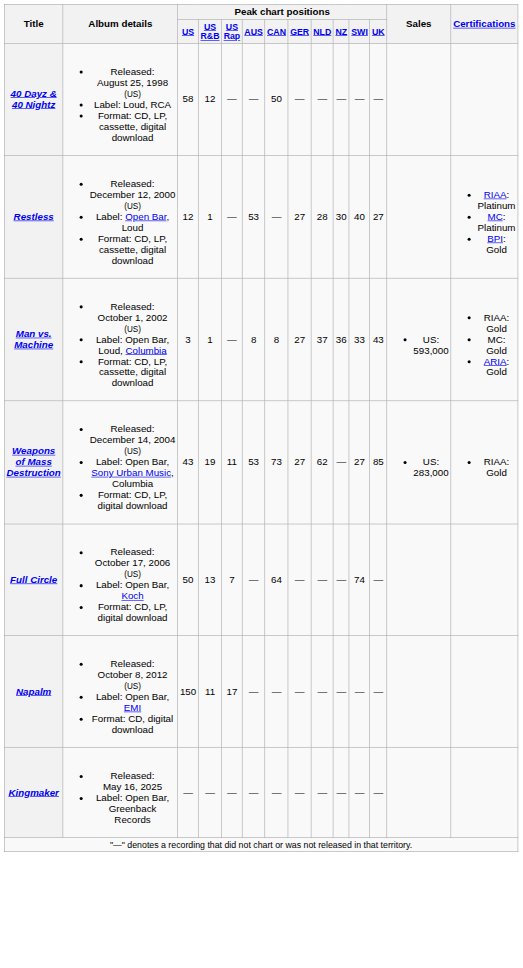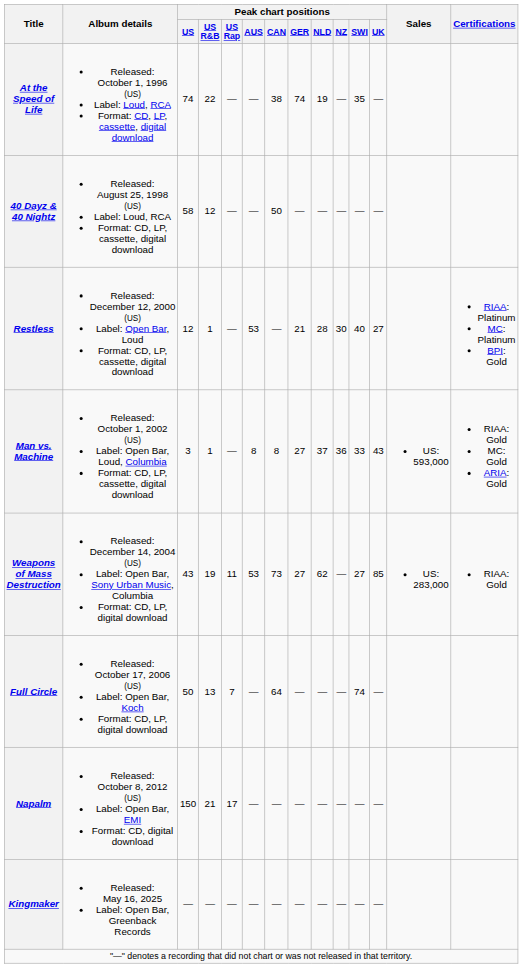 <table class="wikitable plainrowheaders" style="text-align:center;" border="1">
 <tr>
 <th scope="col" rowspan="2" style="width:14em;">Title</th>
 <th scope="col" rowspan="2" style="width:20em;">Album details</th>
 <th scope="col" colspan="10">Peak chart positions</th>
 <th scope="col" rowspan="2">Sales</th>
 <th scope="col" rowspan="2" style="width:12em;"><a href='#'>Certifications</a></th>
 </tr>
 <tr>
 <th scope="col" style="width:3em;font-size:90%;"><a href='#'>US</a><br></th>
 <th scope="col" style="width:3em;font-size:90%;"><a href='#'>US<br>R&B</a><br></th>
 <th scope="col" style="width:3em;font-size:90%;"><a href='#'>US<br>Rap</a><br></th>
 <th scope="col" style="width:3em;font-size:90%;"><a href='#'>AUS</a><br></th>
 <th scope="col" style="width:3em;font-size:90%;"><a href='#'>CAN</a><br></th>
 <th scope="col" style="width:3em;font-size:90%;"><a href='#'>GER</a><br></th>
 <th scope="col" style="width:3em;font-size:90%;"><a href='#'>NLD</a><br></th>
 <th scope="col" style="width:3em;font-size:90%;"><a href='#'>NZ</a><br></th>
 <th scope="col" style="width:3em;font-size:90%;"><a href='#'>SWI</a><br></th>
 <th scope="col" style="width:3em;font-size:90%;"><a href='#'>UK</a><br></th>
+</tr>
+<tr>
+<th scope="row"><em><a href='#'>At the Speed of Life</a></em></th>
+<td><br><ul><li>Released: October 1, 1996 <small>(US)</small></li><li>Label: <a href='#'>Loud</a>, <a href='#'>RCA</a></li><li>Format: <a href='#'>CD</a>, <a href='#'>LP</a>, <a href='#'>cassette</a>, <a href='#'>digital download</a></li></ul></td>
+<td>74</td>
+<td>22</td>
+<td>—</td>
+<td>—</td>
+<td>38</td>
+<td>74</td>
+<td>19</td>
+<td>—</td>
+<td>35</td>
+<td>—</td>
+<td></td>
+<td></td>
 </tr>
 <tr>
 <th scope="row"><em><a href='#'>40 Dayz & 40 Nightz</a></em></th>
 <td><br><ul><li>Released: August 25, 1998 <small>(US)</small></li><li>Label: Loud, RCA</li><li>Format: CD, LP, cassette, digital download</li></ul></td>
 <td>58</td>
 <td>12</td>
 <td>—</td>
 <td>—</td>
 <td>50</td>
 <td>—</td>
 <td>—</td>
 <td>—</td>
 <td>—</td>
 <td>—</td>
 <td></td>
 <td></td>
 </tr>
 <tr>
 <th scope="row"><em><a href='#'>Restless</a></em></th>
 <td><br><ul><li>Released: December 12, 2000 <small>(US)</small></li><li>Label: <a href='#'>Open Bar</a>, Loud</li><li>Format: CD, LP, cassette, digital download</li></ul></td>
 <td>12</td>
 <td>1</td>
 <td>—</td>
 <td>53</td>
 <td>—</td>
-<td>27</td>
+<td>21</td>
 <td>28</td>
 <td>30</td>
 <td>40</td>
 <td>27</td>
 <td></td>
 <td><br><ul><li><a href='#'>RIAA</a>: Platinum</li><li><a href='#'>MC</a>: Platinum</li><li><a href='#'>BPI</a>: Gold</li></ul></td>
 </tr>
 <tr>
 <th scope="row"><em><a href='#'>Man vs. Machine</a></em></th>
 <td><br><ul><li>Released: October 1, 2002 <small>(US)</small></li><li>Label: Open Bar, Loud, <a href='#'>Columbia</a></li><li>Format: CD, LP, cassette, digital download</li></ul></td>
 <td>3</td>
 <td>1</td>
 <td>—</td>
 <td>8</td>
 <td>8</td>
 <td>27</td>
 <td>37</td>
 <td>36</td>
 <td>33</td>
 <td>43</td>
 <td><br><ul><li>US: 593,000</li></ul></td>
 <td><br><ul><li>RIAA: Gold</li><li>MC: Gold</li><li><a href='#'>ARIA</a>: Gold</li></ul></td>
 </tr>
 <tr>
 <th scope="row"><em><a href='#'>Weapons of Mass Destruction</a></em></th>
 <td><br><ul><li>Released: December 14, 2004 <small>(US)</small></li><li>Label: Open Bar, <a href='#'>Sony Urban Music</a>, Columbia</li><li>Format: CD, LP, digital download</li></ul></td>
 <td>43</td>
 <td>19</td>
 <td>11</td>
 <td>53</td>
 <td>73</td>
 <td>27</td>
 <td>62</td>
 <td>—</td>
 <td>27</td>
 <td>85</td>
 <td><br><ul><li>US: 283,000</li></ul></td>
 <td><br><ul><li>RIAA: Gold</li></ul></td>
 </tr>
 <tr>
 <th scope="row"><em><a href='#'>Full Circle</a></em></th>
 <td><br><ul><li>Released: October 17, 2006 <small>(US)</small></li><li>Label: Open Bar, <a href='#'>Koch</a></li><li>Format: CD, LP, digital download</li></ul></td>
 <td>50</td>
 <td>13</td>
 <td>7</td>
 <td>—</td>
 <td>64</td>
 <td>—</td>
 <td>—</td>
 <td>—</td>
 <td>74</td>
 <td>—</td>
 <td></td>
 <td></td>
 </tr>
 <tr>
 <th scope="row"><em><a href='#'>Napalm</a></em></th>
 <td><br><ul><li>Released: October 8, 2012 <small>(US)</small></li><li>Label: Open Bar, <a href='#'>EMI</a></li><li>Format: CD, digital download</li></ul></td>
 <td>150</td>
-<td>11</td>
+<td>21</td>
 <td>17</td>
 <td>—</td>
 <td>—</td>
 <td>—</td>
 <td>—</td>
 <td>—</td>
 <td>—</td>
 <td>—</td>
 <td></td>
 <td></td>
 </tr>
 <tr>
 <th scope="row"><em><a href='#'>Kingmaker</a></em></th>
 <td><br><ul><li>Released: May 16, 2025</li><li>Label: Open Bar, Greenback Records</li></ul></td>
 <td>—</td>
 <td>—</td>
 <td>—</td>
 <td>—</td>
 <td>—</td>
 <td>—</td>
 <td>—</td>
 <td>—</td>
 <td>—</td>
 <td>—</td>
 <td></td>
 <td></td>
 </tr>
 <tr>
 <td colspan="14" style="font-size:90%">"—" denotes a recording that did not chart or was not released in that territory.</td>
 </tr>
 </table>
